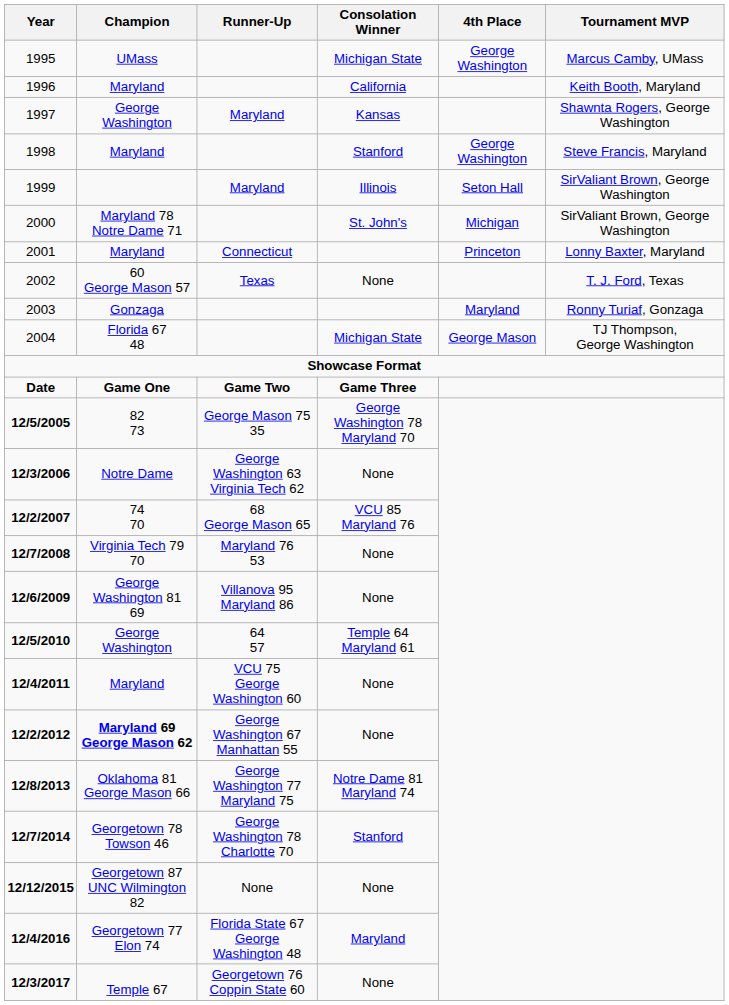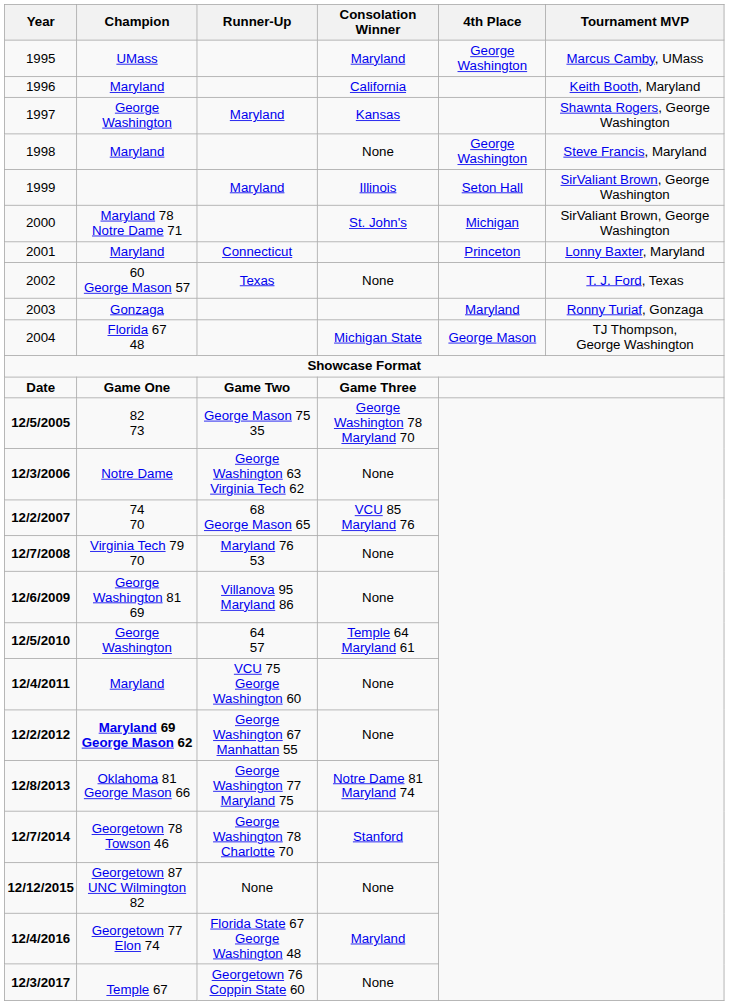 <table class="wikitable" style="text-align: center">
 <tr>
 <th>Year</th>
 <th>Champion</th>
 <th>Runner-Up</th>
 <th>Consolation Winner</th>
 <th>4th Place</th>
 <th>Tournament MVP</th>
 </tr>
 <tr>
 <td>1995</td>
 <td><a href='#'>UMass</a></td>
 <td></td>
-<td><a href='#'>Michigan State</a></td>
+<td><a href='#'>Maryland</a></td>
 <td><a href='#'>George Washington</a></td>
 <td><a href='#'>Marcus Camby</a>, UMass</td>
 </tr>
 <tr>
 <td>1996</td>
 <td><a href='#'>Maryland</a></td>
 <td></td>
 <td><a href='#'>California</a></td>
 <td></td>
 <td><a href='#'>Keith Booth</a>, Maryland</td>
 </tr>
 <tr>
 <td>1997</td>
 <td><a href='#'>George Washington</a></td>
 <td><a href='#'>Maryland</a></td>
 <td><a href='#'>Kansas</a></td>
 <td></td>
 <td><a href='#'>Shawnta Rogers</a>, George Washington</td>
 </tr>
 <tr>
 <td>1998</td>
 <td><a href='#'>Maryland</a></td>
 <td></td>
-<td><a href='#'>Stanford</a></td>
+<td>None</td>
 <td><a href='#'>George Washington</a></td>
 <td><a href='#'>Steve Francis</a>, Maryland</td>
 </tr>
 <tr>
 <td>1999</td>
 <td></td>
 <td><a href='#'>Maryland</a></td>
 <td><a href='#'>Illinois</a></td>
 <td><a href='#'>Seton Hall</a></td>
 <td><a href='#'>SirValiant Brown</a>, George Washington</td>
 </tr>
 <tr>
 <td>2000</td>
 <td><a href='#'>Maryland</a> 78 <br><a href='#'>Notre Dame</a> 71</td>
 <td></td>
 <td><a href='#'>St. John's</a></td>
 <td><a href='#'>Michigan</a></td>
 <td>SirValiant Brown, George Washington</td>
 </tr>
 <tr>
 <td>2001</td>
 <td><a href='#'>Maryland</a></td>
 <td><a href='#'>Connecticut</a></td>
 <td></td>
 <td><a href='#'>Princeton</a></td>
 <td><a href='#'>Lonny Baxter</a>, Maryland</td>
 </tr>
 <tr>
 <td>2002</td>
 <td> 60<br><a href='#'>George Mason</a> 57</td>
 <td><a href='#'>Texas</a></td>
 <td>None</td>
 <td></td>
 <td><a href='#'>T. J. Ford</a>, Texas</td>
 </tr>
 <tr>
 <td>2003</td>
 <td><a href='#'>Gonzaga</a></td>
 <td></td>
 <td></td>
 <td><a href='#'>Maryland</a></td>
 <td><a href='#'>Ronny Turiaf</a>, Gonzaga</td>
 </tr>
 <tr>
 <td>2004</td>
 <td><a href='#'>Florida</a> 67<br> 48</td>
 <td></td>
 <td><a href='#'>Michigan State</a></td>
 <td><a href='#'>George Mason</a></td>
 <td>TJ Thompson,<br>George Washington</td>
 </tr>
 <tr align="center">
 <td align="center" Colspan="6"><strong>Showcase Format</strong></td>
 </tr>
 <tr align="center">
 <td align="center" Colspan="1"><strong>Date</strong></td>
 <td align="center" Colspan="1"><strong>Game One</strong></td>
 <td align="center" Colspan="1"><strong>Game Two</strong></td>
 <td align="center" Colspan="1"><strong>Game Three</strong></td>
 </tr>
 <tr>
 <td><strong>12/5/2005</strong></td>
 <td> 82<br> 73</td>
 <td><a href='#'>George Mason</a> 75<br> 35</td>
 <td><a href='#'>George Washington</a> 78<br><a href='#'>Maryland</a> 70</td>
 <td colspan=6 rowspan=16></td>
 </tr>
 <tr>
 <td><strong>12/3/2006</strong></td>
 <td><a href='#'>Notre Dame</a></td>
 <td><a href='#'>George Washington</a> 63<br><a href='#'>Virginia Tech</a> 62</td>
 <td>None</td>
 </tr>
 <tr>
 <td><strong>12/2/2007</strong></td>
 <td> 74<br> 70</td>
 <td> 68<br><a href='#'>George Mason</a> 65</td>
 <td><a href='#'>VCU</a> 85<br><a href='#'>Maryland</a> 76</td>
 </tr>
 <tr>
 <td><strong>12/7/2008</strong></td>
 <td><a href='#'>Virginia Tech</a> 79<br> 70</td>
 <td><a href='#'>Maryland</a> 76<br> 53</td>
 <td>None</td>
 </tr>
 <tr>
 <td><strong>12/6/2009</strong></td>
 <td><a href='#'>George Washington</a> 81<br> 69</td>
 <td><a href='#'>Villanova</a> 95<br><a href='#'>Maryland</a> 86</td>
 <td>None</td>
 </tr>
 <tr>
 <td><strong>12/5/2010</strong></td>
 <td><a href='#'>George Washington</a></td>
 <td> 64<br> 57</td>
 <td><a href='#'>Temple</a> 64<br><a href='#'>Maryland</a> 61</td>
 </tr>
 <tr>
 <td><strong>12/4/2011</strong></td>
 <td><a href='#'>Maryland</a></td>
 <td><a href='#'>VCU</a> 75 <br><a href='#'>George Washington</a> 60</td>
 <td>None</td>
 </tr>
 <tr>
 <td><strong>12/2/2012</strong></td>
 <td><strong><a href='#'>Maryland</a> 69 <br> <a href='#'>George Mason</a> 62</strong></td>
 <td><a href='#'>George Washington</a>  67 <br> <a href='#'>Manhattan</a> 55</td>
 <td>None</td>
 </tr>
 <tr>
 <td><strong>12/8/2013</strong></td>
 <td><a href='#'>Oklahoma</a> 81 <br> <a href='#'>George Mason</a> 66</td>
 <td><a href='#'>George Washington</a> 77 <br> <a href='#'>Maryland</a> 75</td>
 <td><a href='#'>Notre Dame</a> 81<br><a href='#'>Maryland</a> 74</td>
 </tr>
 <tr>
 <td><strong>12/7/2014</strong></td>
 <td><a href='#'>Georgetown</a> 78 <br><a href='#'>Towson</a> 46</td>
 <td><a href='#'>George Washington</a> 78 <br> <a href='#'>Charlotte</a> 70</td>
 <td><a href='#'>Stanford</a></td>
 </tr>
 <tr>
 <td><strong>12/12/2015</strong></td>
 <td><a href='#'>Georgetown</a> 87<br><a href='#'>UNC Wilmington</a> 82</td>
 <td>None</td>
 <td>None</td>
 </tr>
 <tr>
 <td><strong>12/4/2016</strong></td>
 <td><a href='#'>Georgetown</a> 77<br><a href='#'>Elon</a> 74</td>
 <td><a href='#'>Florida State</a> 67<br><a href='#'>George Washington</a> 48</td>
 <td><a href='#'>Maryland</a></td>
 </tr>
 <tr>
 <td><strong>12/3/2017</strong></td>
 <td><br><a href='#'>Temple</a> 67</td>
 <td><a href='#'>Georgetown</a> 76<br><a href='#'>Coppin State</a> 60</td>
 <td>None</td>
 </tr>
 </table>
